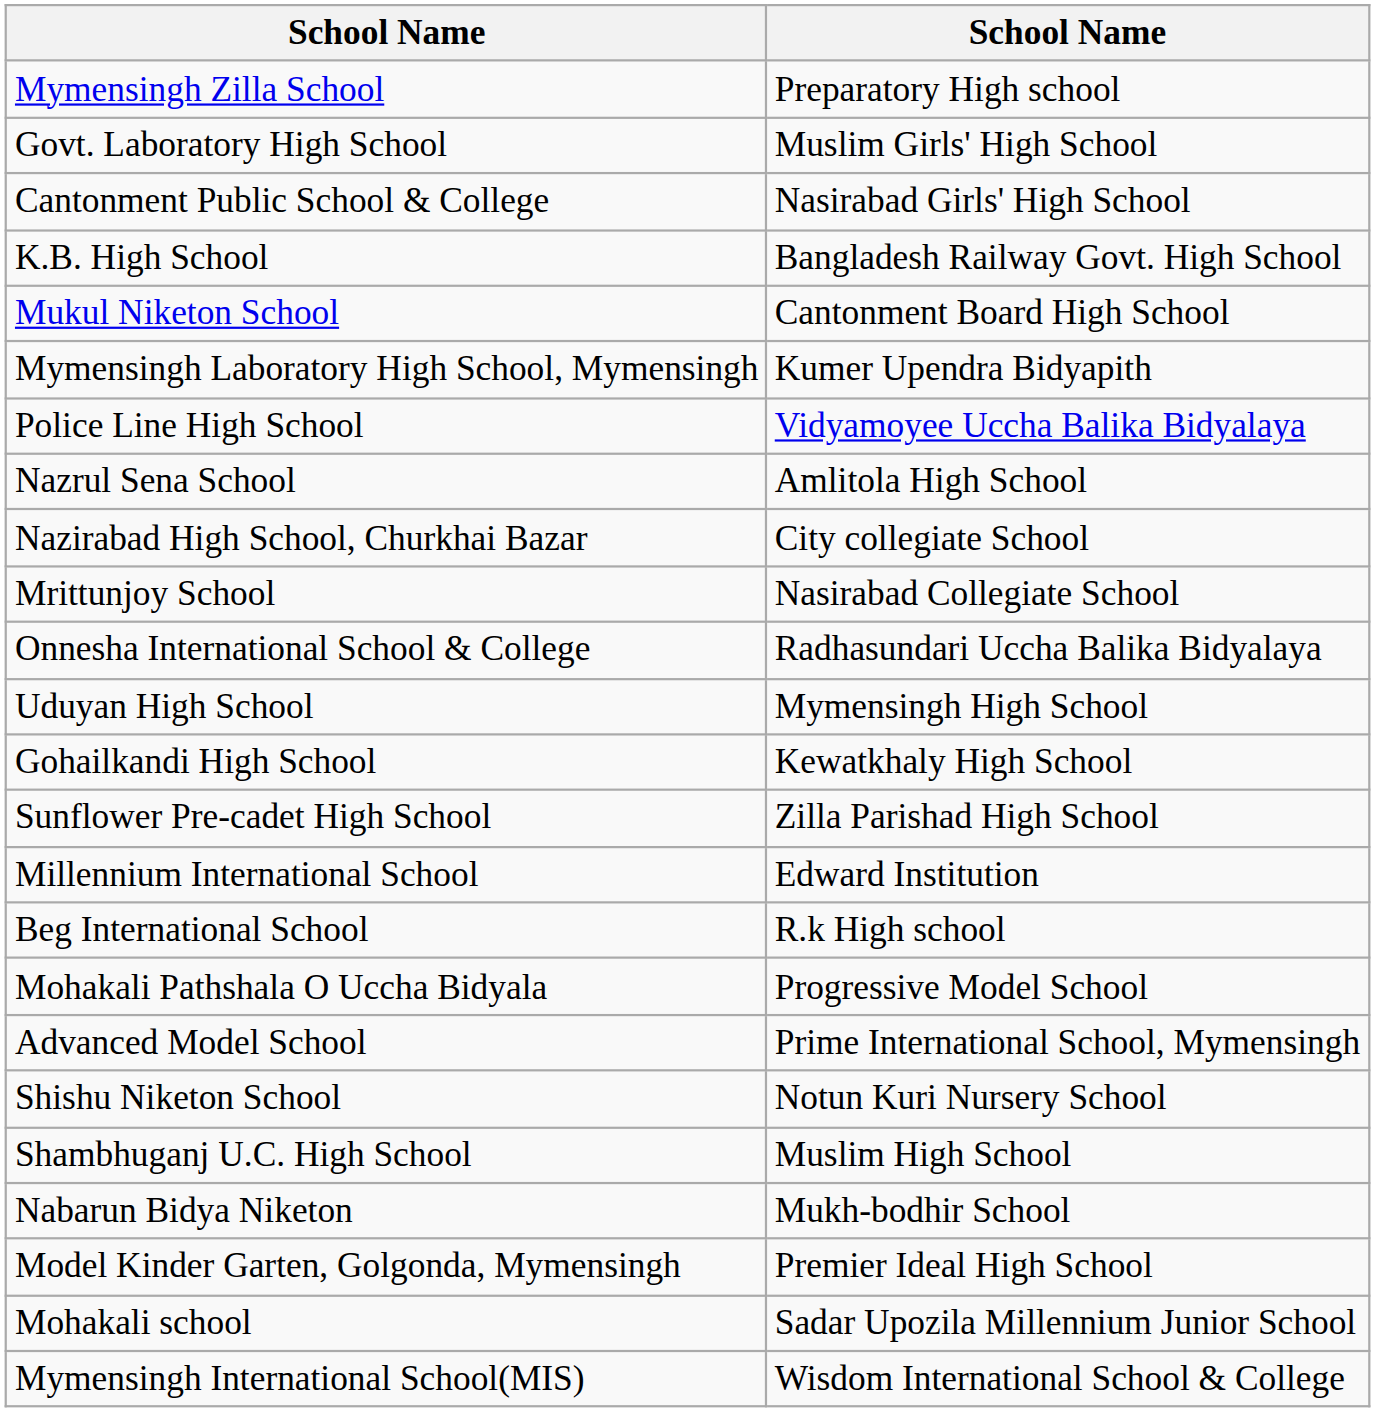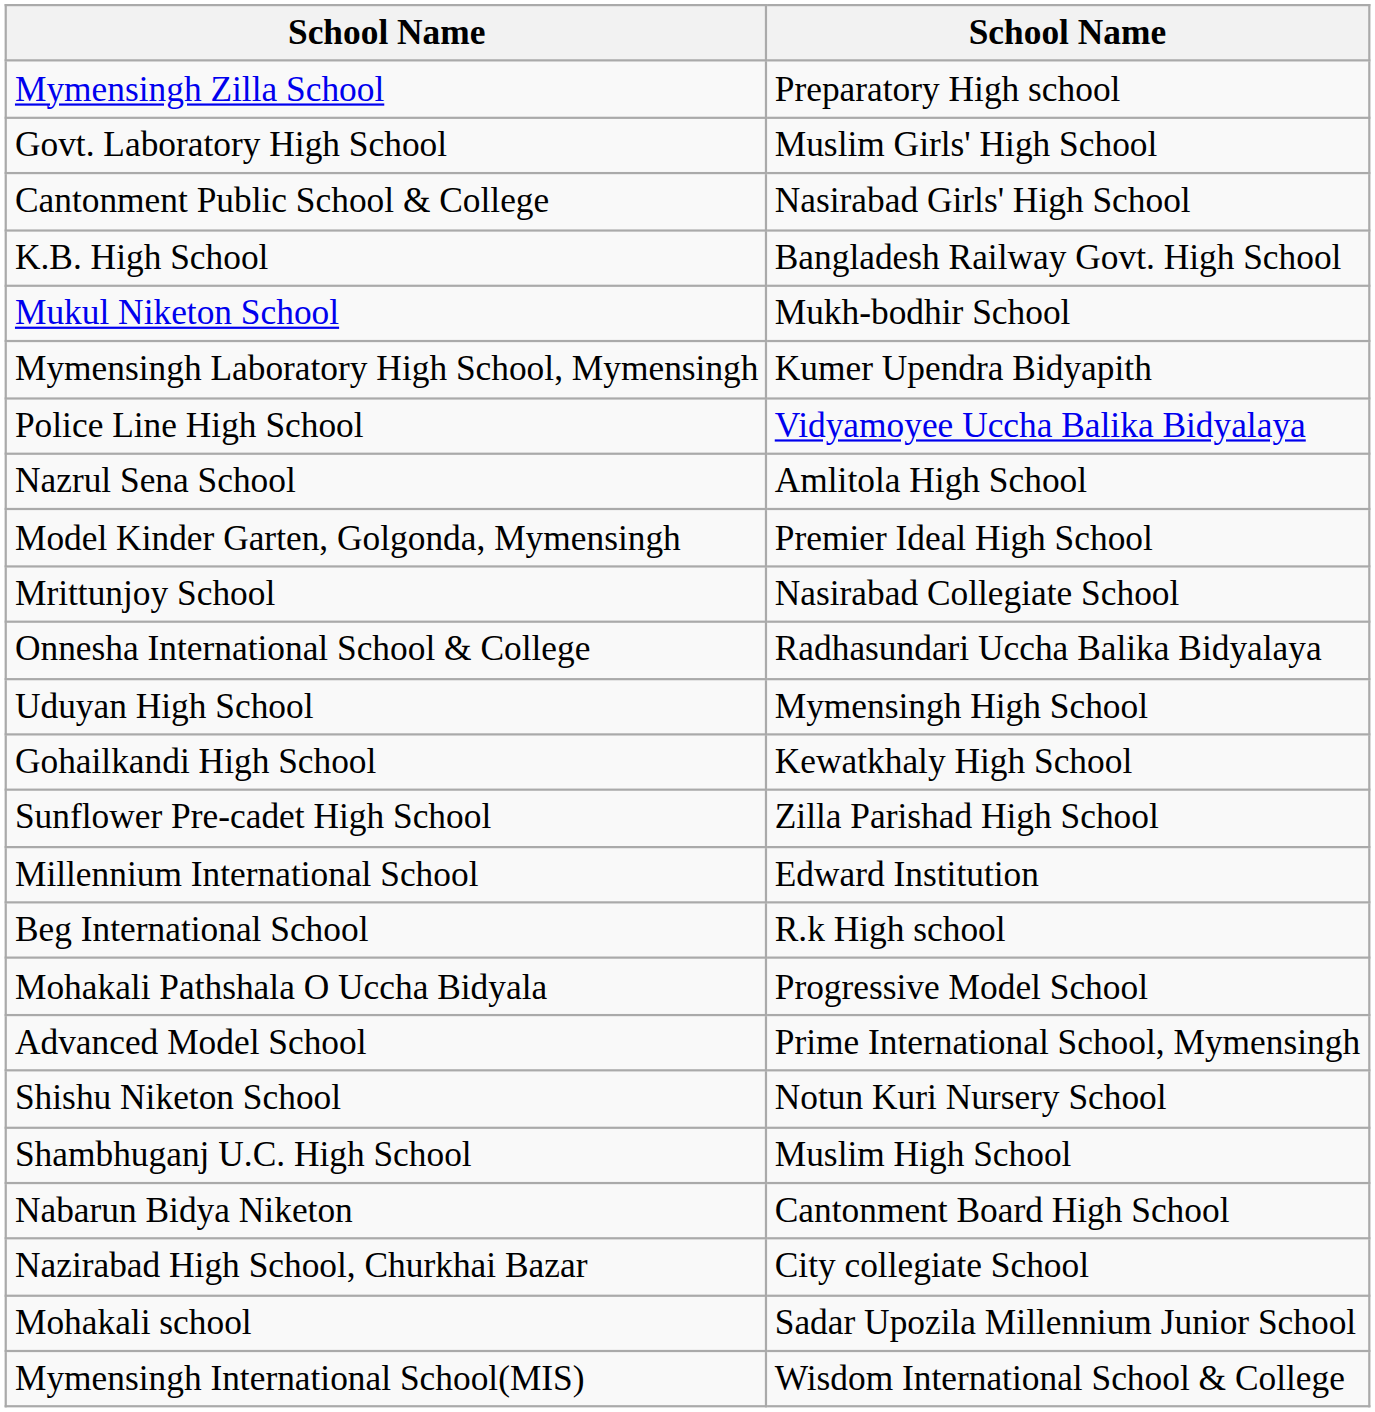 <table class="wikitable sortable" style="margin: 1em auto;">
 <tr>
 <th>School Name</th>
 <th>School Name</th>
 </tr>
 <tr>
 <td><a href='#'>Mymensingh Zilla School</a></td>
 <td>Preparatory High school</td>
 </tr>
 <tr>
 <td>Govt. Laboratory High School</td>
 <td>Muslim Girls' High School</td>
 </tr>
 <tr>
 <td>Cantonment Public School & College</td>
 <td>Nasirabad Girls' High School</td>
 </tr>
 <tr>
 <td>K.B. High School</td>
 <td>Bangladesh Railway Govt. High School</td>
 </tr>
 <tr>
 <td><a href='#'>Mukul Niketon School</a></td>
-<td>Cantonment Board High School</td>
+<td>Mukh-bodhir School</td>
 </tr>
 <tr>
 <td>Mymensingh Laboratory High School, Mymensingh</td>
 <td>Kumer Upendra Bidyapith</td>
 </tr>
 <tr>
 <td>Police Line High School</td>
 <td><a href='#'>Vidyamoyee Uccha Balika Bidyalaya</a></td>
 </tr>
 <tr>
 <td>Nazrul Sena School</td>
 <td>Amlitola High School</td>
 </tr>
 <tr>
-<td>Nazirabad High School, Churkhai Bazar</td>
-<td>City collegiate School</td>
+<td>Model Kinder Garten, Golgonda, Mymensingh</td>
+<td>Premier Ideal High School</td>
 </tr>
 <tr>
 <td>Mrittunjoy School</td>
 <td>Nasirabad Collegiate School</td>
 </tr>
 <tr>
 <td>Onnesha International School & College</td>
 <td>Radhasundari Uccha Balika Bidyalaya</td>
 </tr>
 <tr>
 <td>Uduyan High School</td>
 <td>Mymensingh High School</td>
 </tr>
 <tr>
 <td>Gohailkandi High School</td>
 <td>Kewatkhaly High School</td>
 </tr>
 <tr>
 <td>Sunflower Pre-cadet High School</td>
 <td>Zilla Parishad High School</td>
 </tr>
 <tr>
 <td>Millennium International School</td>
 <td>Edward Institution</td>
 </tr>
 <tr>
 <td>Beg International School</td>
 <td>R.k High school</td>
 </tr>
 <tr>
 <td>Mohakali Pathshala O Uccha Bidyala</td>
 <td>Progressive Model School</td>
 </tr>
 <tr>
 <td>Advanced Model School</td>
 <td>Prime International School, Mymensingh</td>
 </tr>
 <tr>
 <td>Shishu Niketon School</td>
 <td>Notun Kuri Nursery School</td>
 </tr>
 <tr>
 <td>Shambhuganj U.C. High School</td>
 <td>Muslim High School</td>
 </tr>
 <tr>
 <td>Nabarun Bidya Niketon</td>
-<td>Mukh-bodhir School</td>
+<td>Cantonment Board High School</td>
 </tr>
 <tr>
-<td>Model Kinder Garten, Golgonda, Mymensingh</td>
-<td>Premier Ideal High School</td>
+<td>Nazirabad High School, Churkhai Bazar</td>
+<td>City collegiate School</td>
 </tr>
 <tr>
 <td>Mohakali school</td>
 <td>Sadar Upozila Millennium Junior School</td>
 </tr>
 <tr>
 <td>Mymensingh International School(MIS)</td>
 <td>Wisdom International School & College</td>
 </tr>
 </table>
